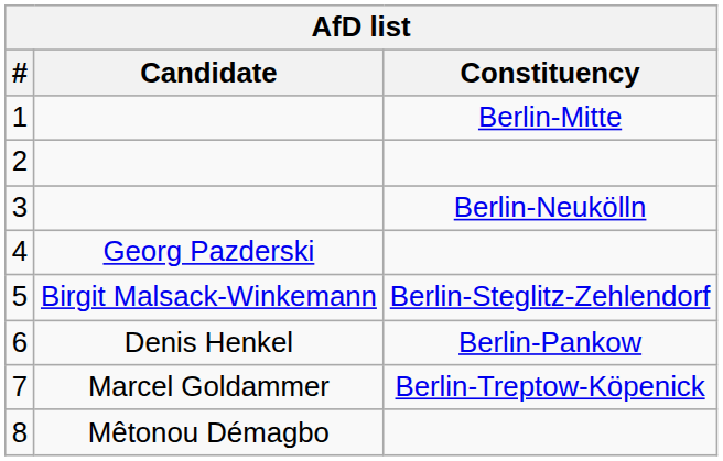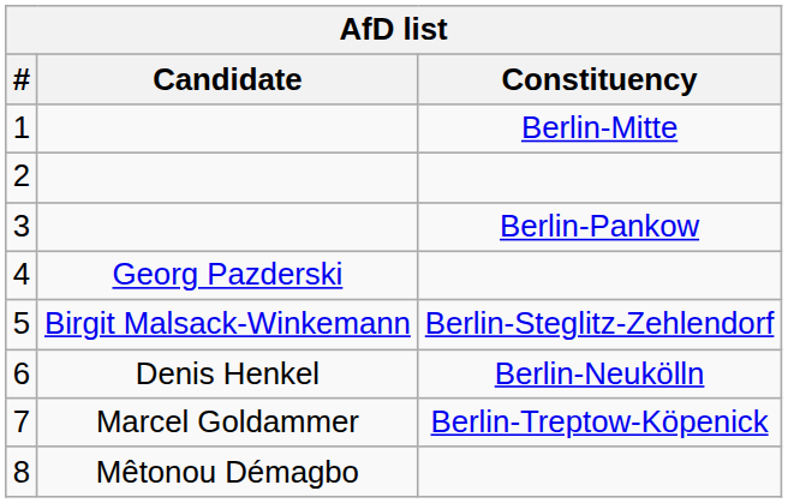 <table class="wikitable mw-collapsible mw-collapsed" style="text-align:center">
 <tr>
 <th colspan=3>AfD list</th>
 </tr>
 <tr>
 <th>#</th>
 <th>Candidate</th>
 <th>Constituency</th>
 </tr>
 <tr>
 <td>1</td>
 <td></td>
 <td><a href='#'>Berlin-Mitte</a></td>
 </tr>
 <tr>
 <td>2</td>
 <td></td>
 <td></td>
 </tr>
 <tr>
 <td>3</td>
 <td></td>
-<td><a href='#'>Berlin-Neukölln</a></td>
+<td><a href='#'>Berlin-Pankow</a></td>
 </tr>
 <tr>
 <td>4</td>
 <td><a href='#'>Georg Pazderski</a></td>
 <td></td>
 </tr>
 <tr>
 <td>5</td>
 <td><a href='#'>Birgit Malsack-Winkemann</a></td>
 <td><a href='#'>Berlin-Steglitz-Zehlendorf</a></td>
 </tr>
 <tr>
 <td>6</td>
 <td>Denis Henkel</td>
-<td><a href='#'>Berlin-Pankow</a></td>
+<td><a href='#'>Berlin-Neukölln</a></td>
 </tr>
 <tr>
 <td>7</td>
 <td>Marcel Goldammer</td>
 <td><a href='#'>Berlin-Treptow-Köpenick</a></td>
 </tr>
 <tr>
 <td>8</td>
 <td>Mêtonou Démagbo</td>
 <td></td>
 </tr>
 </table>
